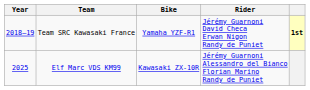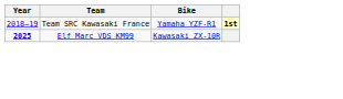 <table class="wikitable" style="text-align:center; font-size:85%">
 <tr>
 <th valign="middle">Year</th>
 <th valign="middle">Team</th>
 <th valign="middle">Bike</th>
-<th valign="middle">Rider</th>
 <th valign="middle"></th>
 </tr>
 <tr>
 <td><a href='#'>2018–19</a></td>
 <td> Team SRC Kawasaki France</td>
 <td><a href='#'>Yamaha YZF-R1</a></td>
-<td align=left> <a href='#'>Jérémy Guarnoni</a> <br> <a href='#'>David Checa</a><br> <a href='#'>Erwan Nigon</a><br> <a href='#'>Randy de Puniet</a></td>
 <th style="background:#ffffbf;"><strong>1st</strong></th>
 </tr>
 <tr>
-<td><a href='#'>2025</a></td>
+<td><strong><a href='#'>2025</a></strong></td>
 <td> <a href='#'>Elf Marc VDS KM99</a></td>
 <td><a href='#'>Kawasaki ZX-10R</a></td>
-<td align=left> <a href='#'>Jérémy Guarnoni</a> <br> <a href='#'>Alessandro del Bianco</a><br> <a href='#'>Florian Marino</a><br> <a href='#'>Randy de Puniet</a></td>
 <th style="background:#;"></th>
 </tr>
 </table>
